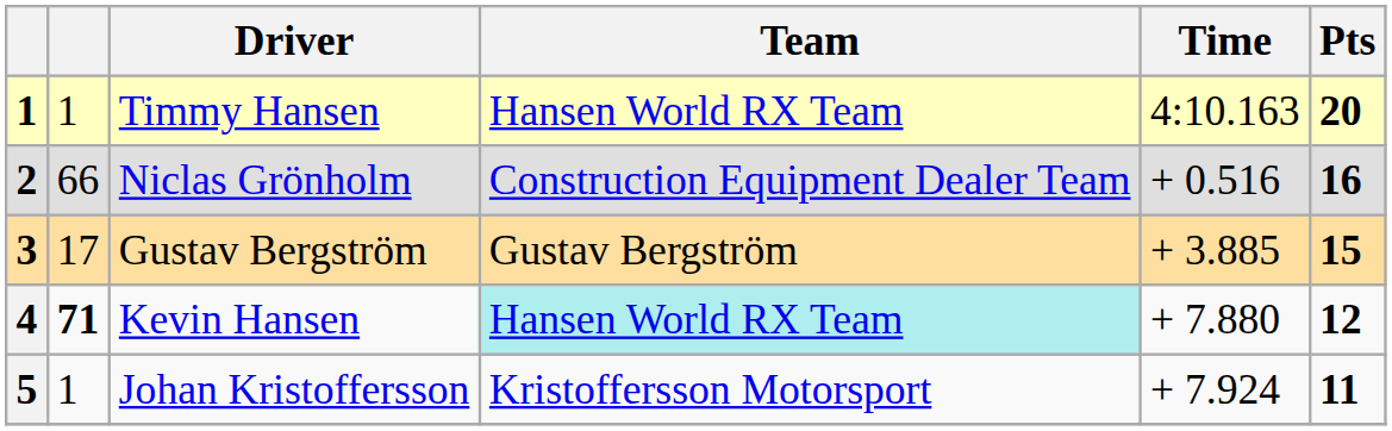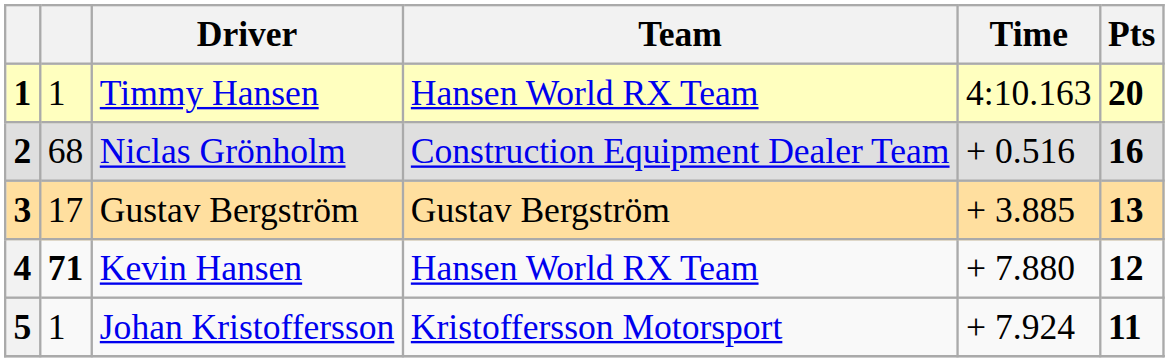 <table class="wikitable" style="font-size:95%">
 <tr>
 <th></th>
 <th></th>
 <th>Driver</th>
 <th>Team</th>
 <th>Time</th>
 <th>Pts</th>
 </tr>
 <tr>
 <th style="background:#ffffbf;">1</th>
 <td style="background:#ffffbf;">1</td>
 <td style="background:#ffffbf;"> <a href='#'>Timmy Hansen</a></td>
 <td style="background:#ffffbf;"><a href='#'>Hansen World RX Team</a></td>
 <td style="background:#ffffbf;">4:10.163</td>
 <td style="background:#ffffbf;"><strong>20</strong></td>
 </tr>
 <tr>
 <th style="background:#dfdfdf;">2</th>
-<td style="background:#dfdfdf;">66</td>
+<td style="background:#dfdfdf;">68</td>
 <td style="background:#dfdfdf;"> <a href='#'>Niclas Grönholm</a></td>
 <td style="background:#dfdfdf;"><a href='#'>Construction Equipment Dealer Team</a></td>
 <td style="background:#dfdfdf;">+ 0.516</td>
 <td style="background:#dfdfdf;"><strong>16</strong></td>
 </tr>
 <tr>
 <th style="background:#ffdf9f;">3</th>
 <td style="background:#ffdf9f;">17</td>
 <td style="background:#ffdf9f;"> Gustav Bergström</td>
 <td style="background:#ffdf9f;">Gustav Bergström</td>
 <td style="background:#ffdf9f;">+ 3.885</td>
-<td style="background:#ffdf9f;"><strong>15</strong></td>
+<td style="background:#ffdf9f;"><strong>13</strong></td>
 </tr>
 <tr>
 <th>4</th>
 <td><strong>71</strong></td>
 <td> <a href='#'>Kevin Hansen</a></td>
-<td style="background: paleturquoise;"><a href='#'>Hansen World RX Team</a></td>
+<td><a href='#'>Hansen World RX Team</a></td>
 <td>+ 7.880</td>
 <td><strong>12</strong></td>
 </tr>
 <tr>
 <th>5</th>
 <td>1</td>
 <td> <a href='#'>Johan Kristoffersson</a></td>
 <td><a href='#'>Kristoffersson Motorsport</a></td>
 <td>+ 7.924</td>
 <td><strong>11</strong></td>
 </tr>
 <tr>
 </tr>
 </table>
